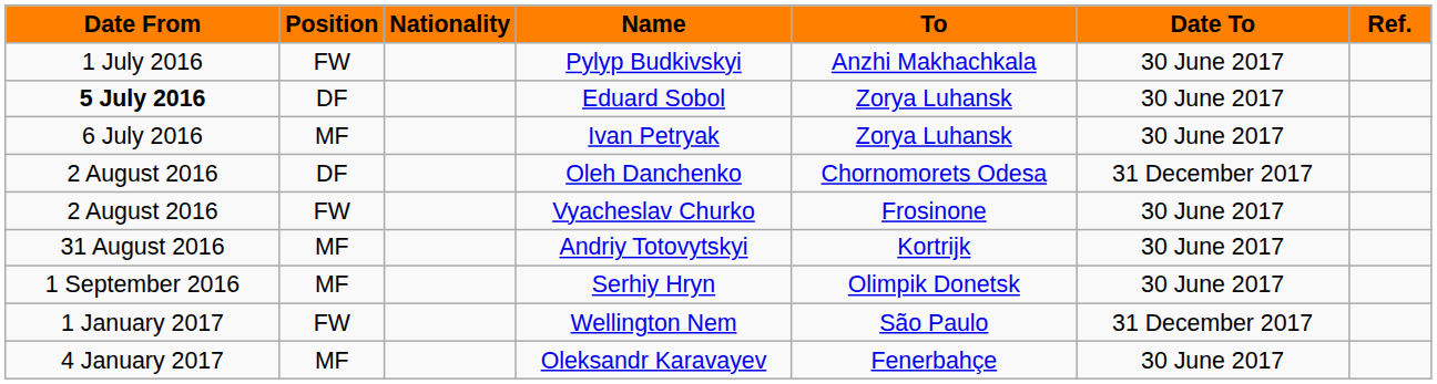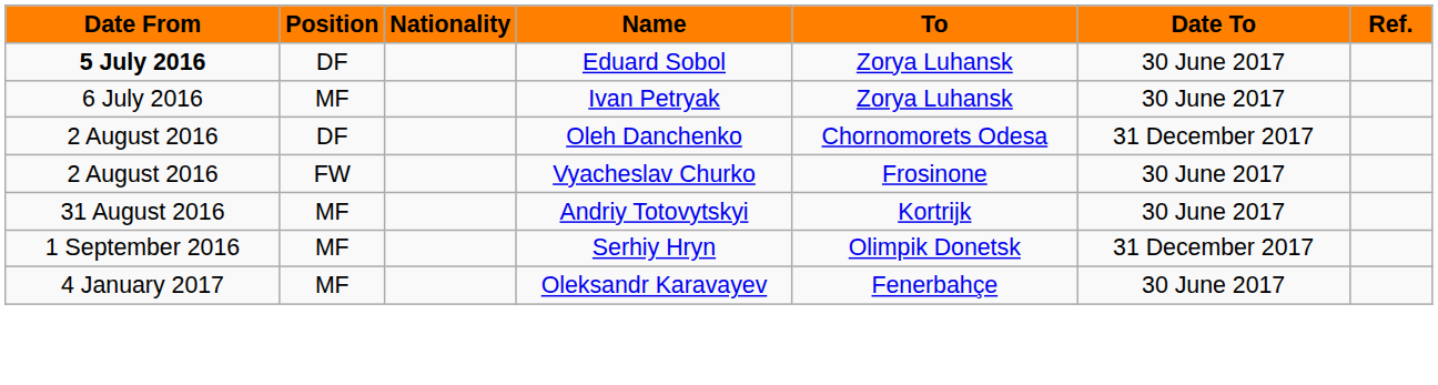 <table class="wikitable" style="text-align:center; font-size:90%; ">
 <tr>
 <th style="background:#FF8000; color:black; width:200px;">Date From</th>
 <th style="background:#FF8000; color:black; width:50px;">Position</th>
 <th style="background:#FF8000; color:black; width:50px;">Nationality</th>
 <th style="background:#FF8000; color:black; width:200px;">Name</th>
 <th style="background:#FF8000; color:black; width:200px;">To</th>
 <th style="background:#FF8000; color:black; width:200px;">Date To</th>
 <th style="background:#FF8000; color:black; width:50px;">Ref.</th>
-</tr>
-<tr>
-<td>1 July 2016</td>
-<td>FW</td>
-<td></td>
-<td><a href='#'>Pylyp Budkivskyi</a></td>
-<td><a href='#'>Anzhi Makhachkala</a></td>
-<td>30 June 2017</td>
-<td></td>
 </tr>
 <tr>
 <td><strong>5 July 2016</strong></td>
 <td>DF</td>
 <td></td>
 <td><a href='#'>Eduard Sobol</a></td>
 <td><a href='#'>Zorya Luhansk</a></td>
 <td>30 June 2017</td>
 <td></td>
 </tr>
 <tr>
 <td>6 July 2016</td>
 <td>MF</td>
 <td></td>
 <td><a href='#'>Ivan Petryak</a></td>
 <td><a href='#'>Zorya Luhansk</a></td>
 <td>30 June 2017</td>
 <td></td>
 </tr>
 <tr>
 <td>2 August 2016</td>
 <td>DF</td>
 <td></td>
 <td><a href='#'>Oleh Danchenko</a></td>
 <td><a href='#'>Chornomorets Odesa</a></td>
 <td>31 December 2017</td>
 <td></td>
 </tr>
 <tr>
 <td>2 August 2016</td>
 <td>FW</td>
 <td></td>
 <td><a href='#'>Vyacheslav Churko</a></td>
 <td><a href='#'>Frosinone</a></td>
 <td>30 June 2017</td>
 <td></td>
 </tr>
 <tr>
 <td>31 August 2016</td>
 <td>MF</td>
 <td></td>
 <td><a href='#'>Andriy Totovytskyi</a></td>
 <td><a href='#'>Kortrijk</a></td>
 <td>30 June 2017</td>
 <td></td>
 </tr>
 <tr>
 <td>1 September 2016</td>
 <td>MF</td>
 <td></td>
 <td><a href='#'>Serhiy Hryn</a></td>
 <td><a href='#'>Olimpik Donetsk</a></td>
-<td>30 June 2017</td>
-<td></td>
-</tr>
-<tr>
-<td>1 January 2017</td>
-<td>FW</td>
-<td></td>
-<td><a href='#'>Wellington Nem</a></td>
-<td><a href='#'>São Paulo</a></td>
 <td>31 December 2017</td>
 <td></td>
 </tr>
 <tr>
 <td>4 January 2017</td>
 <td>MF</td>
 <td></td>
 <td><a href='#'>Oleksandr Karavayev</a></td>
 <td><a href='#'>Fenerbahçe</a></td>
 <td>30 June 2017</td>
 <td></td>
 </tr>
 </table>
